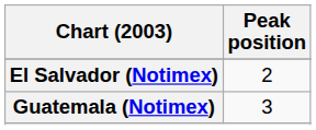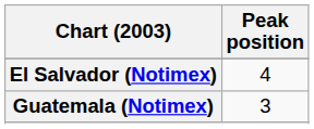 <table class="wikitable sortable plainrowheaders" style="text-align:center">
 <tr>
 <th scope="col">Chart (2003)</th>
 <th scope="col">Peak<br>position</th>
 </tr>
 <tr>
 </tr>
 <tr>
 <th scope="row">El Salvador (<a href='#'>Notimex</a>)</th>
-<td>2</td>
+<td>4</td>
 </tr>
 <tr>
 <th scope="row">Guatemala (<a href='#'>Notimex</a>)</th>
 <td>3</td>
 </tr>
 <tr>
 </tr>
 <tr>
 </tr>
 <tr>
 </tr>
 </table>
